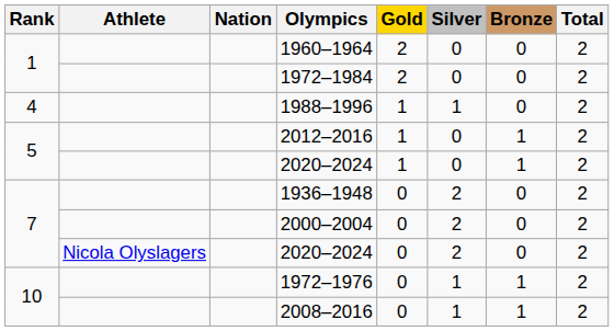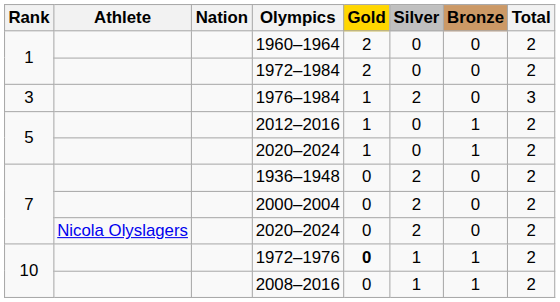 <table class="wikitable sortable" style="text-align:center">
 <tr>
 <th>Rank</th>
 <th>Athlete</th>
 <th>Nation</th>
 <th>Olympics</th>
 <th style="background-color:gold">Gold</th>
 <th style="background-color:silver">Silver</th>
 <th style="background-color:#cc9966">Bronze</th>
 <th>Total</th>
 </tr>
 <tr>
 <td rowspan=2>1</td>
 <td align=left></td>
 <td align=left></td>
 <td>1960–1964</td>
 <td>2</td>
 <td>0</td>
 <td>0</td>
 <td>2</td>
 </tr>
 <tr>
 <td align=left></td>
 <td align=left></td>
 <td>1972–1984</td>
 <td>2</td>
 <td>0</td>
 <td>0</td>
 <td>2</td>
 </tr>
 <tr>
-<td>4</td>
+<td>3</td>
 <td align=left></td>
 <td align=left></td>
-<td>1988–1996</td>
+<td>1976–1984</td>
 <td>1</td>
-<td>1</td>
+<td>2</td>
 <td>0</td>
-<td>2</td>
+<td>3</td>
 </tr>
 <tr>
 <td rowspan="2">5</td>
 <td align=left></td>
 <td align=left></td>
 <td>2012–2016</td>
 <td>1</td>
 <td>0</td>
 <td>1</td>
 <td>2</td>
 </tr>
 <tr>
 <td align=left></td>
 <td align=left></td>
 <td>2020–2024</td>
 <td>1</td>
 <td>0</td>
 <td>1</td>
 <td>2</td>
 </tr>
 <tr>
 <td rowspan="3">7</td>
 <td align="left"></td>
 <td align="left"></td>
 <td>1936–1948</td>
 <td>0</td>
 <td>2</td>
 <td>0</td>
 <td>2</td>
 </tr>
 <tr>
 <td align=left></td>
 <td align=left></td>
 <td>2000–2004</td>
 <td>0</td>
 <td>2</td>
 <td>0</td>
 <td>2</td>
 </tr>
 <tr>
 <td align="left"><a href='#'>Nicola Olyslagers</a></td>
 <td align="left"></td>
 <td>2020–2024</td>
 <td>0</td>
 <td>2</td>
 <td>0</td>
 <td>2</td>
 </tr>
 <tr>
 <td rowspan="2">10</td>
 <td align="left"></td>
 <td align="left"></td>
 <td>1972–1976</td>
-<td>0</td>
+<td><strong>0</strong></td>
 <td>1</td>
 <td>1</td>
 <td>2</td>
 </tr>
 <tr>
 <td align=left></td>
 <td align=left></td>
 <td>2008–2016</td>
 <td>0</td>
 <td>1</td>
 <td>1</td>
 <td>2</td>
 </tr>
 </table>
